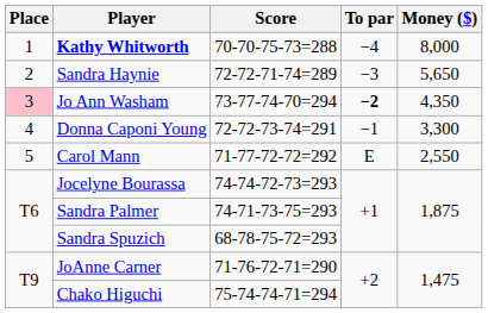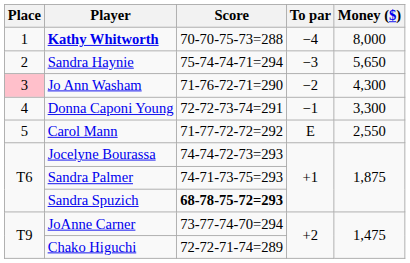 <table class="wikitable">
 <tr>
 <th>Place</th>
 <th>Player</th>
 <th>Score</th>
 <th>To par</th>
 <th>Money (<a href='#'>$</a>)</th>
 </tr>
 <tr>
 <td align=center>1</td>
 <td> <strong><a href='#'>Kathy Whitworth</a></strong></td>
 <td>70-70-75-73=288</td>
 <td align=center>−4</td>
 <td align=center>8,000</td>
 </tr>
 <tr>
 <td align=center>2</td>
 <td> <a href='#'>Sandra Haynie</a></td>
-<td>72-72-71-74=289</td>
+<td>75-74-74-71=294</td>
 <td align=center>−3</td>
 <td align=center>5,650</td>
 </tr>
 <tr>
 <td align=center style="background: pink;">3</td>
 <td> <a href='#'>Jo Ann Washam</a></td>
-<td>73-77-74-70=294</td>
-<td align=center><strong>−2</strong></td>
-<td align=center>4,350</td>
+<td>71-76-72-71=290</td>
+<td align=center>−2</td>
+<td align=center>4,300</td>
 </tr>
 <tr>
 <td align=center>4</td>
 <td> <a href='#'>Donna Caponi Young</a></td>
 <td>72-72-73-74=291</td>
 <td align=center>−1</td>
 <td align=center>3,300</td>
 </tr>
 <tr>
 <td align=center>5</td>
 <td> <a href='#'>Carol Mann</a></td>
 <td>71-77-72-72=292</td>
 <td align=center>E</td>
 <td align=center>2,550</td>
 </tr>
 <tr>
 <td align=center rowspan=3>T6</td>
 <td> <a href='#'>Jocelyne Bourassa</a></td>
 <td>74-74-72-73=293</td>
 <td align=center rowspan=3>+1</td>
 <td align=center rowspan=3>1,875</td>
 </tr>
 <tr>
 <td> <a href='#'>Sandra Palmer</a></td>
 <td>74-71-73-75=293</td>
 </tr>
 <tr>
 <td> <a href='#'>Sandra Spuzich</a></td>
-<td>68-78-75-72=293</td>
+<td><strong>68-78-75-72=293</strong></td>
 </tr>
 <tr>
 <td align=center rowspan=2>T9</td>
 <td> <a href='#'>JoAnne Carner</a></td>
-<td>71-76-72-71=290</td>
+<td>73-77-74-70=294</td>
 <td align=center rowspan=2>+2</td>
 <td align=center rowspan=2>1,475</td>
 </tr>
 <tr>
 <td> <a href='#'>Chako Higuchi</a></td>
-<td>75-74-74-71=294</td>
+<td>72-72-71-74=289</td>
 </tr>
 </table>
